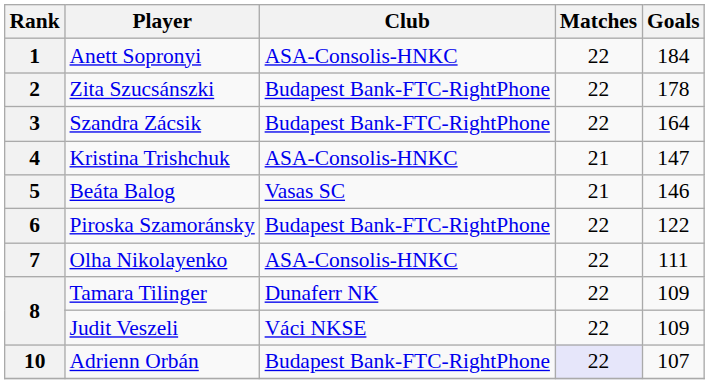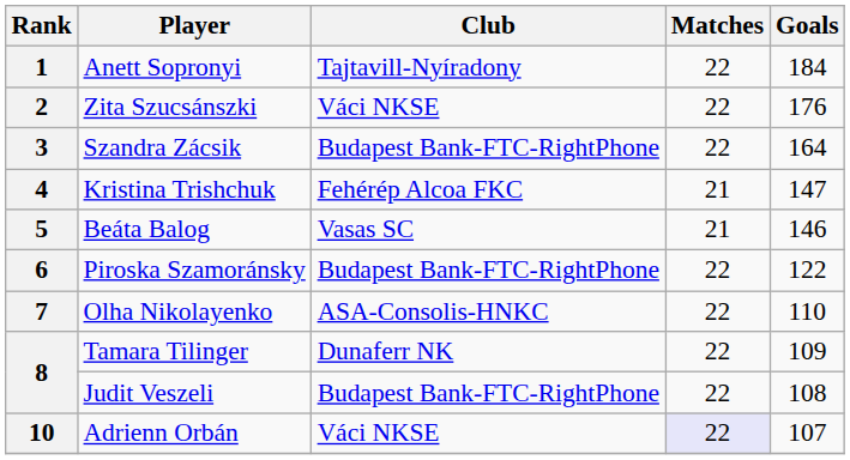 <table class="wikitable" style="text-align:center">
 <tr>
 <th>Rank</th>
 <th>Player</th>
 <th>Club</th>
 <th>Matches</th>
 <th>Goals</th>
 </tr>
 <tr>
 <th rowspan="1">1</th>
 <td align="left"> <a href='#'>Anett Sopronyi</a></td>
-<td align="left"><a href='#'>ASA-Consolis-HNKC</a></td>
+<td align="left"><a href='#'>Tajtavill-Nyíradony</a></td>
 <td>22</td>
 <td>184</td>
 </tr>
 <tr>
 <th rowspan="1">2</th>
 <td align="left"> <a href='#'>Zita Szucsánszki</a></td>
-<td align="left"><a href='#'>Budapest Bank-FTC-RightPhone</a></td>
+<td align="left"><a href='#'>Váci NKSE</a></td>
 <td>22</td>
-<td>178</td>
+<td>176</td>
 </tr>
 <tr>
 <th rowspan="1">3</th>
 <td align="left"> <a href='#'>Szandra Zácsik</a></td>
 <td align="left"><a href='#'>Budapest Bank-FTC-RightPhone</a></td>
 <td>22</td>
 <td>164</td>
 </tr>
 <tr>
 <th rowspan="1">4</th>
 <td align="left"> <a href='#'>Kristina Trishchuk</a></td>
-<td align="left"><a href='#'>ASA-Consolis-HNKC</a></td>
+<td align="left"><a href='#'>Fehérép Alcoa FKC</a></td>
 <td>21</td>
 <td>147</td>
 </tr>
 <tr>
 <th rowspan="1">5</th>
 <td align="left"> <a href='#'>Beáta Balog</a></td>
 <td align="left"><a href='#'>Vasas SC</a></td>
 <td>21</td>
 <td>146</td>
 </tr>
 <tr>
 <th rowspan="1">6</th>
 <td align="left"> <a href='#'>Piroska Szamoránsky</a></td>
 <td align="left"><a href='#'>Budapest Bank-FTC-RightPhone</a></td>
 <td>22</td>
 <td>122</td>
 </tr>
 <tr>
 <th rowspan="1">7</th>
 <td align="left"> <a href='#'>Olha Nikolayenko</a></td>
 <td align="left"><a href='#'>ASA-Consolis-HNKC</a></td>
 <td>22</td>
-<td>111</td>
+<td>110</td>
 </tr>
 <tr>
 <th rowspan="2">8</th>
 <td align="left"> <a href='#'>Tamara Tilinger</a></td>
 <td align="left"><a href='#'>Dunaferr NK</a></td>
 <td>22</td>
 <td>109</td>
 </tr>
 <tr>
 <td align="left"> <a href='#'>Judit Veszeli</a></td>
-<td align="left"><a href='#'>Váci NKSE</a></td>
+<td align="left"><a href='#'>Budapest Bank-FTC-RightPhone</a></td>
 <td>22</td>
-<td>109</td>
+<td>108</td>
 </tr>
 <tr>
 <th rowspan="1">10</th>
 <td align="left"> <a href='#'>Adrienn Orbán</a></td>
-<td align="left"><a href='#'>Budapest Bank-FTC-RightPhone</a></td>
+<td align="left"><a href='#'>Váci NKSE</a></td>
 <td style="background: lavender;">22</td>
 <td>107</td>
 </tr>
 <tr>
 </tr>
 </table>
